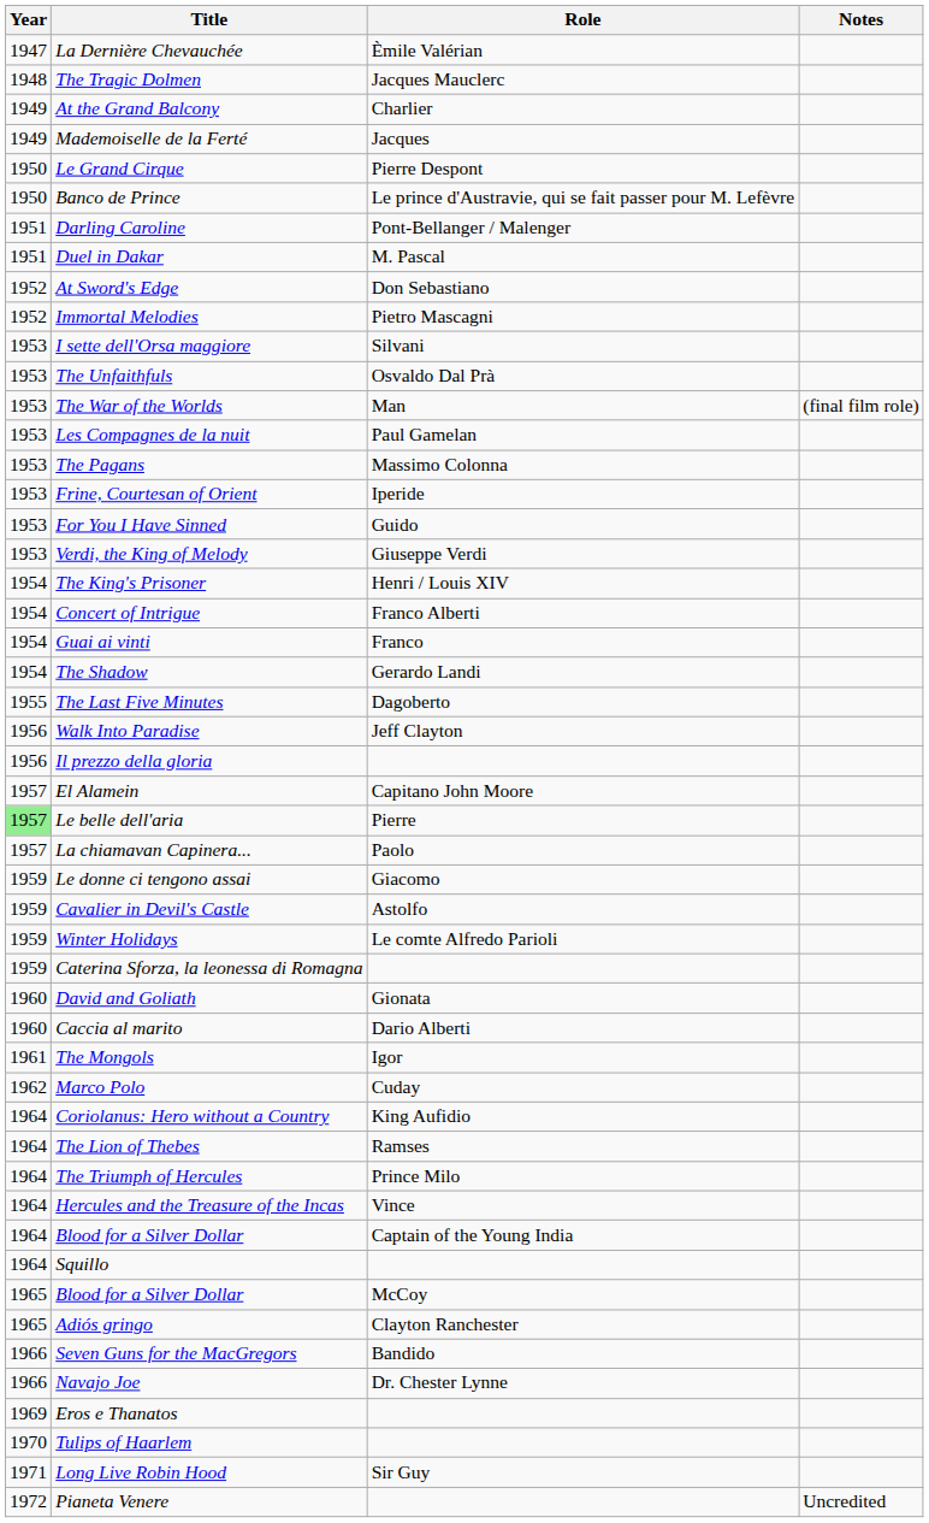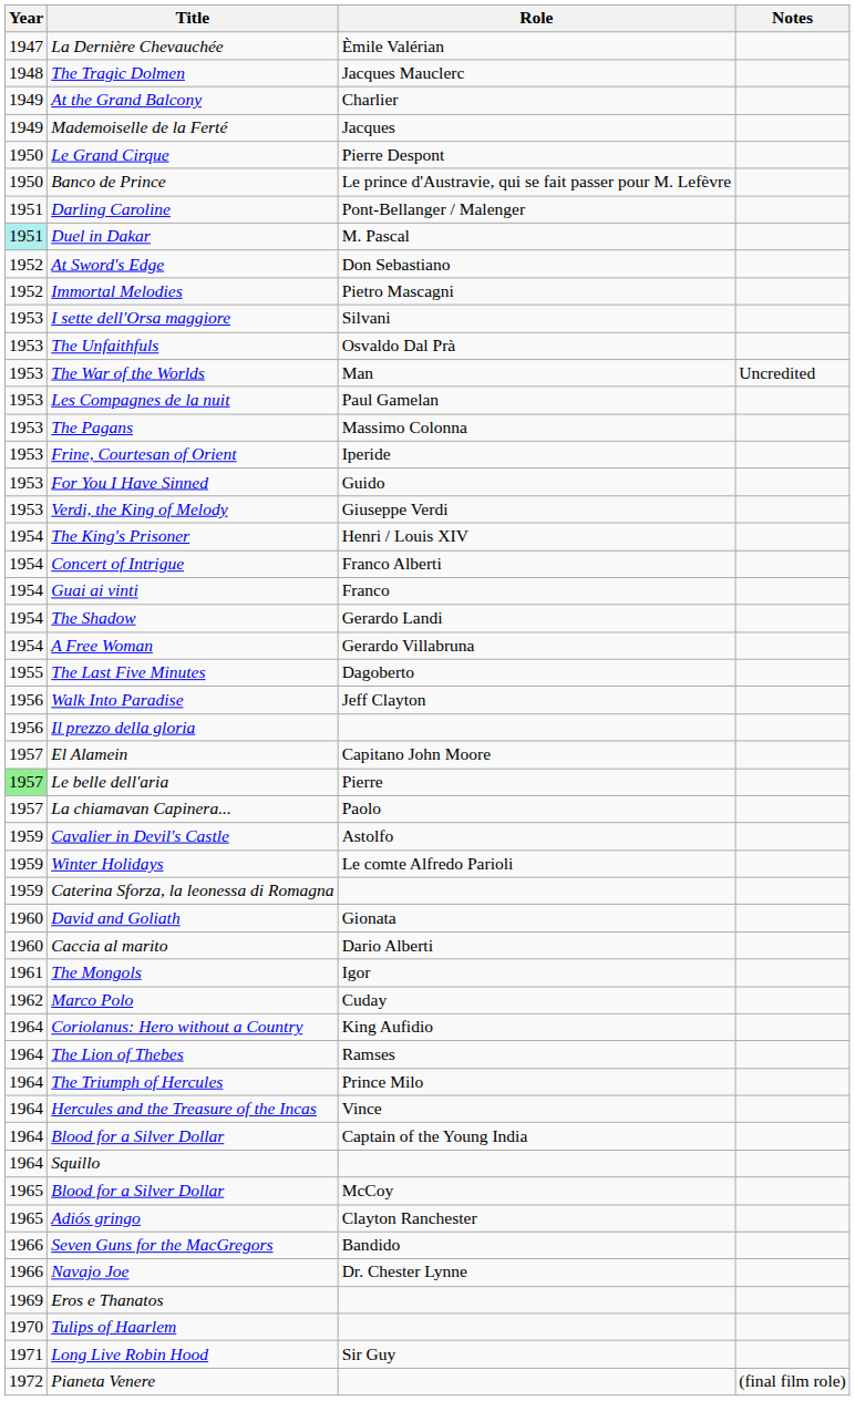 <table class="wikitable">
 <tr>
 <th>Year</th>
 <th>Title</th>
 <th>Role</th>
 <th>Notes</th>
 </tr>
 <tr>
 <td>1947</td>
 <td><em>La Dernière Chevauchée</em></td>
 <td>Èmile Valérian</td>
 <td></td>
 </tr>
 <tr>
 <td>1948</td>
 <td><em><a href='#'>The Tragic Dolmen</a></em></td>
 <td>Jacques Mauclerc</td>
 <td></td>
 </tr>
 <tr>
 <td>1949</td>
 <td><em><a href='#'>At the Grand Balcony</a></em></td>
 <td>Charlier</td>
 <td></td>
 </tr>
 <tr>
 <td>1949</td>
 <td><em>Mademoiselle de la Ferté</em></td>
 <td>Jacques</td>
 <td></td>
 </tr>
 <tr>
 <td>1950</td>
 <td><em><a href='#'>Le Grand Cirque</a></em></td>
 <td>Pierre Despont</td>
 <td></td>
 </tr>
 <tr>
 <td>1950</td>
 <td><em>Banco de Prince</em></td>
 <td>Le prince d'Austravie, qui se fait passer pour M. Lefèvre</td>
 <td></td>
 </tr>
 <tr>
 <td>1951</td>
 <td><em><a href='#'>Darling Caroline</a></em></td>
 <td>Pont-Bellanger / Malenger</td>
 <td></td>
 </tr>
 <tr>
-<td>1951</td>
+<td style="background: paleturquoise;">1951</td>
 <td><em><a href='#'>Duel in Dakar</a></em></td>
 <td>M. Pascal</td>
 <td></td>
 </tr>
 <tr>
 <td>1952</td>
 <td><em><a href='#'>At Sword's Edge</a></em></td>
 <td>Don Sebastiano</td>
 <td></td>
 </tr>
 <tr>
 <td>1952</td>
 <td><em><a href='#'>Immortal Melodies</a></em></td>
 <td>Pietro Mascagni</td>
 <td></td>
 </tr>
 <tr>
 <td>1953</td>
 <td><em><a href='#'>I sette dell'Orsa maggiore</a></em></td>
 <td>Silvani</td>
 <td></td>
 </tr>
 <tr>
 <td>1953</td>
 <td><em><a href='#'>The Unfaithfuls</a></em></td>
 <td>Osvaldo Dal Prà</td>
 <td></td>
 </tr>
 <tr>
 <td>1953</td>
 <td><em><a href='#'>The War of the Worlds</a></em></td>
 <td>Man</td>
-<td>(final film role)</td>
+<td>Uncredited</td>
 </tr>
 <tr>
 <td>1953</td>
 <td><em><a href='#'>Les Compagnes de la nuit</a></em></td>
 <td>Paul Gamelan</td>
 <td></td>
 </tr>
 <tr>
 <td>1953</td>
 <td><em><a href='#'>The Pagans</a></em></td>
 <td>Massimo Colonna</td>
 <td></td>
 </tr>
 <tr>
 <td>1953</td>
 <td><em><a href='#'>Frine, Courtesan of Orient</a></em></td>
 <td>Iperide</td>
 <td></td>
 </tr>
 <tr>
 <td>1953</td>
 <td><em><a href='#'>For You I Have Sinned</a></em></td>
 <td>Guido</td>
 <td></td>
 </tr>
 <tr>
 <td>1953</td>
 <td><em><a href='#'>Verdi, the King of Melody</a></em></td>
 <td>Giuseppe Verdi</td>
 <td></td>
 </tr>
 <tr>
 <td>1954</td>
 <td><em><a href='#'>The King's Prisoner</a></em></td>
 <td>Henri / Louis XIV</td>
 <td></td>
 </tr>
 <tr>
 <td>1954</td>
 <td><em><a href='#'>Concert of Intrigue</a></em></td>
 <td>Franco Alberti</td>
 <td></td>
 </tr>
 <tr>
 <td>1954</td>
 <td><em><a href='#'>Guai ai vinti</a></em></td>
 <td>Franco</td>
 <td></td>
 </tr>
 <tr>
 <td>1954</td>
 <td><em><a href='#'>The Shadow</a></em></td>
 <td>Gerardo Landi</td>
 <td></td>
 </tr>
 <tr>
+<td>1954</td>
+<td><em><a href='#'>A Free Woman</a></em></td>
+<td>Gerardo Villabruna</td>
+<td></td>
+</tr>
+<tr>
 <td>1955</td>
 <td><em><a href='#'>The Last Five Minutes</a></em></td>
 <td>Dagoberto</td>
 <td></td>
 </tr>
 <tr>
 <td>1956</td>
 <td><em><a href='#'>Walk Into Paradise</a></em></td>
 <td>Jeff Clayton</td>
 <td></td>
 </tr>
 <tr>
 <td>1956</td>
 <td><em><a href='#'>Il prezzo della gloria</a></em></td>
 <td></td>
 <td></td>
 </tr>
 <tr>
 <td>1957</td>
 <td><em>El Alamein</em></td>
 <td>Capitano John Moore</td>
 <td></td>
 </tr>
 <tr>
 <td style="background: lightgreen;">1957</td>
 <td><em>Le belle dell'aria</em></td>
 <td>Pierre</td>
 <td></td>
 </tr>
 <tr>
 <td>1957</td>
 <td><em>La chiamavan Capinera...</em></td>
 <td>Paolo</td>
-<td></td>
-</tr>
-<tr>
-<td>1959</td>
-<td><em>Le donne ci tengono assai</em></td>
-<td>Giacomo</td>
 <td></td>
 </tr>
 <tr>
 <td>1959</td>
 <td><em><a href='#'>Cavalier in Devil's Castle</a></em></td>
 <td>Astolfo</td>
 <td></td>
 </tr>
 <tr>
 <td>1959</td>
 <td><em><a href='#'>Winter Holidays</a></em></td>
 <td>Le comte Alfredo Parioli</td>
 <td></td>
 </tr>
 <tr>
 <td>1959</td>
 <td><em>Caterina Sforza, la leonessa di Romagna</em></td>
 <td></td>
 <td></td>
 </tr>
 <tr>
 <td>1960</td>
 <td><em><a href='#'>David and Goliath</a></em></td>
 <td>Gionata</td>
 <td></td>
 </tr>
 <tr>
 <td>1960</td>
 <td><em>Caccia al marito</em></td>
 <td>Dario Alberti</td>
 <td></td>
 </tr>
 <tr>
 <td>1961</td>
 <td><em><a href='#'>The Mongols</a></em></td>
 <td>Igor</td>
 <td></td>
 </tr>
 <tr>
 <td>1962</td>
 <td><em><a href='#'>Marco Polo</a></em></td>
 <td>Cuday</td>
 <td></td>
 </tr>
 <tr>
 <td>1964</td>
 <td><em><a href='#'>Coriolanus: Hero without a Country</a></em></td>
 <td>King Aufidio</td>
 <td></td>
 </tr>
 <tr>
 <td>1964</td>
 <td><em><a href='#'>The Lion of Thebes</a></em></td>
 <td>Ramses</td>
 <td></td>
 </tr>
 <tr>
 <td>1964</td>
 <td><em><a href='#'>The Triumph of Hercules</a></em></td>
 <td>Prince Milo</td>
 <td></td>
 </tr>
 <tr>
 <td>1964</td>
 <td><em><a href='#'>Hercules and the Treasure of the Incas</a></em></td>
 <td>Vince</td>
 <td></td>
 </tr>
 <tr>
 <td>1964</td>
 <td><em><a href='#'>Blood for a Silver Dollar</a></em></td>
 <td>Captain of the Young India</td>
 <td></td>
 </tr>
 <tr>
 <td>1964</td>
 <td><em>Squillo</em></td>
 <td></td>
 <td></td>
 </tr>
 <tr>
 <td>1965</td>
 <td><em><a href='#'>Blood for a Silver Dollar</a></em></td>
 <td>McCoy</td>
 <td></td>
 </tr>
 <tr>
 <td>1965</td>
 <td><em><a href='#'>Adiós gringo</a></em></td>
 <td>Clayton Ranchester</td>
 <td></td>
 </tr>
 <tr>
 <td>1966</td>
 <td><em><a href='#'>Seven Guns for the MacGregors</a></em></td>
 <td>Bandido</td>
 <td></td>
 </tr>
 <tr>
 <td>1966</td>
 <td><em><a href='#'>Navajo Joe</a></em></td>
 <td>Dr. Chester Lynne</td>
 <td></td>
 </tr>
 <tr>
 <td>1969</td>
 <td><em>Eros e Thanatos</em></td>
 <td></td>
 <td></td>
 </tr>
 <tr>
 <td>1970</td>
 <td><em><a href='#'>Tulips of Haarlem</a></em></td>
 <td></td>
 <td></td>
 </tr>
 <tr>
 <td>1971</td>
 <td><em><a href='#'>Long Live Robin Hood</a></em></td>
 <td>Sir Guy</td>
 <td></td>
 </tr>
 <tr>
 <td>1972</td>
 <td><em>Pianeta Venere</em></td>
 <td></td>
-<td>Uncredited</td>
+<td>(final film role)</td>
 </tr>
 </table>
